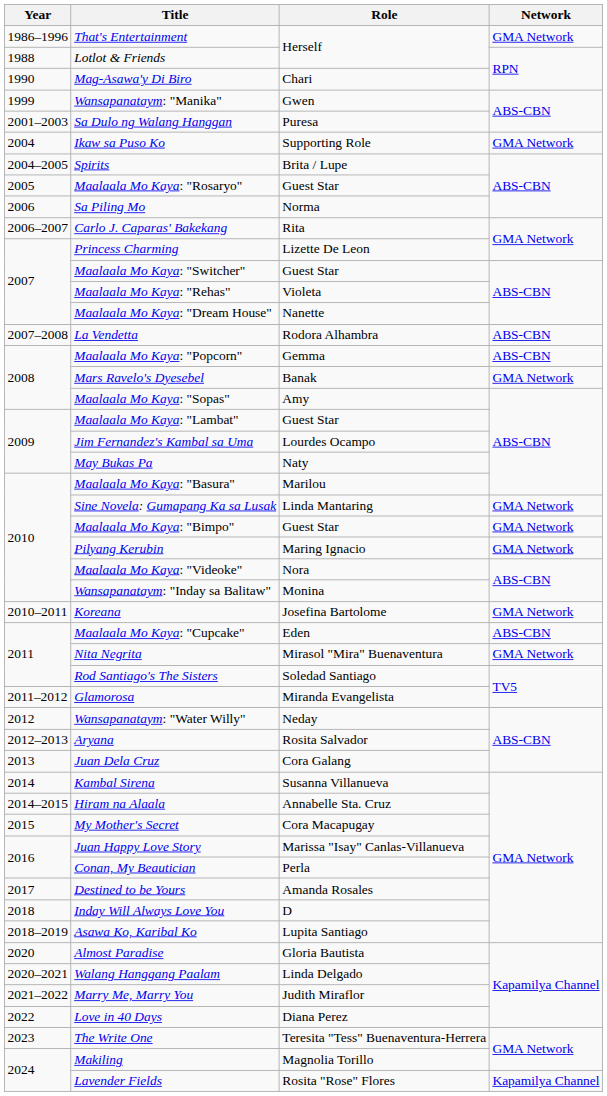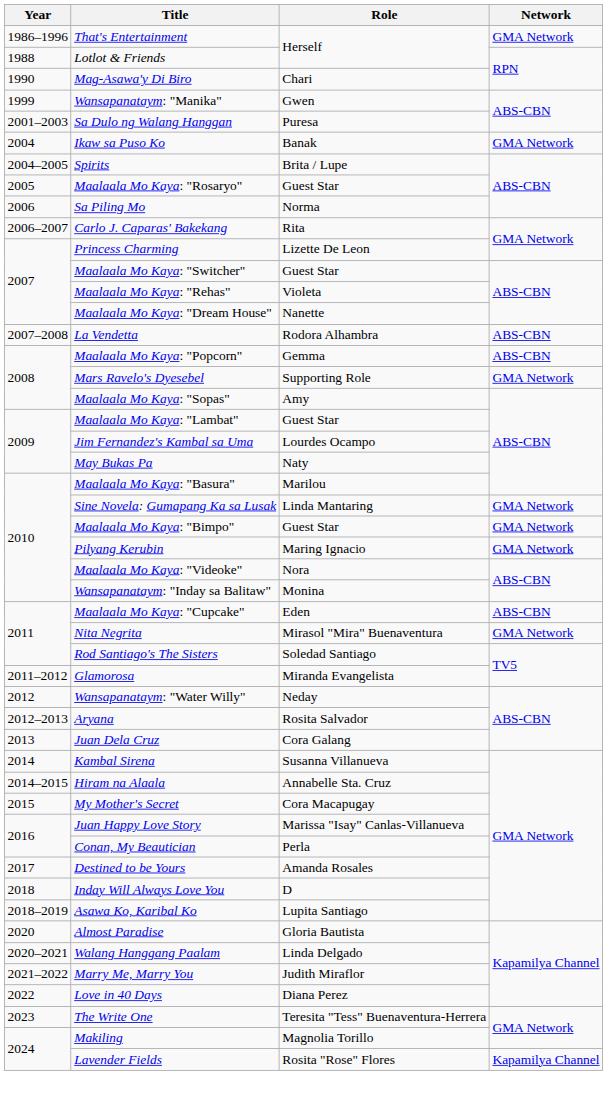 <table class="wikitable sortable">
 <tr>
 <th>Year</th>
 <th>Title</th>
 <th>Role</th>
 <th>Network</th>
 </tr>
 <tr>
 <td>1986–1996</td>
 <td><em><a href='#'>That's Entertainment</a></em></td>
 <td rowspan="2">Herself</td>
 <td><a href='#'>GMA Network</a></td>
 </tr>
 <tr>
 <td>1988</td>
 <td><em>Lotlot & Friends</em></td>
 <td rowspan="2"><a href='#'>RPN</a></td>
 </tr>
 <tr>
 <td>1990</td>
 <td><em><a href='#'>Mag-Asawa'y Di Biro</a></em></td>
 <td>Chari</td>
 </tr>
 <tr>
 <td>1999</td>
 <td><em><a href='#'>Wansapanataym</a></em>: "Manika"</td>
 <td>Gwen</td>
 <td rowspan="2"><a href='#'>ABS-CBN</a></td>
 </tr>
 <tr>
 <td>2001–2003</td>
 <td><em><a href='#'>Sa Dulo ng Walang Hanggan</a></em></td>
 <td>Puresa</td>
 </tr>
 <tr>
 <td>2004</td>
 <td><em><a href='#'>Ikaw sa Puso Ko</a></em></td>
-<td>Supporting Role</td>
+<td>Banak</td>
 <td><a href='#'>GMA Network</a></td>
 </tr>
 <tr>
 <td>2004–2005</td>
 <td><em><a href='#'>Spirits</a></em></td>
 <td>Brita / Lupe</td>
 <td rowspan="3"><a href='#'>ABS-CBN</a></td>
 </tr>
 <tr>
 <td>2005</td>
 <td><em><a href='#'>Maalaala Mo Kaya</a></em>: "Rosaryo"</td>
 <td>Guest Star</td>
 </tr>
 <tr>
 <td>2006</td>
 <td><em><a href='#'>Sa Piling Mo</a></em></td>
 <td>Norma</td>
 </tr>
 <tr>
 <td>2006–2007</td>
 <td><em><a href='#'>Carlo J. Caparas' Bakekang</a></em></td>
 <td>Rita</td>
 <td rowspan="2"><a href='#'>GMA Network</a></td>
 </tr>
 <tr>
 <td rowspan="4">2007</td>
 <td><em><a href='#'>Princess Charming</a></em></td>
 <td>Lizette De Leon</td>
 </tr>
 <tr>
 <td><em><a href='#'>Maalaala Mo Kaya</a></em>: "Switcher"</td>
 <td>Guest Star</td>
 <td rowspan="3"><a href='#'>ABS-CBN</a></td>
 </tr>
 <tr>
 <td><em><a href='#'>Maalaala Mo Kaya</a></em>: "Rehas"</td>
 <td>Violeta</td>
 </tr>
 <tr>
 <td><em><a href='#'>Maalaala Mo Kaya</a></em>: "Dream House"</td>
 <td>Nanette</td>
 </tr>
 <tr>
 <td>2007–2008</td>
 <td><em><a href='#'>La Vendetta</a></em></td>
 <td>Rodora Alhambra</td>
 <td><a href='#'>ABS-CBN</a></td>
 </tr>
 <tr>
 <td rowspan="3">2008</td>
 <td><em><a href='#'>Maalaala Mo Kaya</a></em>: "Popcorn"</td>
 <td>Gemma</td>
 <td><a href='#'>ABS-CBN</a></td>
 </tr>
 <tr>
 <td><em><a href='#'>Mars Ravelo's Dyesebel</a></em></td>
-<td>Banak</td>
+<td>Supporting Role</td>
 <td><a href='#'>GMA Network</a></td>
 </tr>
 <tr>
 <td><em><a href='#'>Maalaala Mo Kaya</a></em>: "Sopas"</td>
 <td>Amy</td>
 <td rowspan="5"><a href='#'>ABS-CBN</a></td>
 </tr>
 <tr>
 <td rowspan="3">2009</td>
 <td><em><a href='#'>Maalaala Mo Kaya</a></em>: "Lambat"</td>
 <td>Guest Star</td>
 </tr>
 <tr>
 <td><em><a href='#'>Jim Fernandez's Kambal sa Uma</a></em></td>
 <td>Lourdes Ocampo</td>
 </tr>
 <tr>
 <td><em><a href='#'>May Bukas Pa</a></em></td>
 <td>Naty</td>
 </tr>
 <tr>
 <td rowspan="6">2010</td>
 <td><em><a href='#'>Maalaala Mo Kaya</a></em>: "Basura"</td>
 <td>Marilou</td>
 </tr>
 <tr>
 <td><em><a href='#'>Sine Novela</a>: <a href='#'>Gumapang Ka sa Lusak</a></em></td>
 <td>Linda Mantaring</td>
 <td><a href='#'>GMA Network</a></td>
 </tr>
 <tr>
 <td><em><a href='#'>Maalaala Mo Kaya</a></em>: "Bimpo"</td>
 <td>Guest Star</td>
 <td><a href='#'>GMA Network</a></td>
 </tr>
 <tr>
 <td><em><a href='#'>Pilyang Kerubin</a></em></td>
 <td>Maring Ignacio</td>
 <td><a href='#'>GMA Network</a></td>
 </tr>
 <tr>
 <td><em><a href='#'>Maalaala Mo Kaya</a></em>: "Videoke"</td>
 <td>Nora</td>
 <td rowspan="2"><a href='#'>ABS-CBN</a></td>
 </tr>
 <tr>
 <td><em><a href='#'>Wansapanataym</a></em>: "Inday sa Balitaw"</td>
 <td>Monina</td>
-</tr>
-<tr>
-<td>2010–2011</td>
-<td><em><a href='#'>Koreana</a></em></td>
-<td>Josefina Bartolome</td>
-<td><a href='#'>GMA Network</a></td>
 </tr>
 <tr>
 <td rowspan="3">2011</td>
 <td><em><a href='#'>Maalaala Mo Kaya</a></em>: "Cupcake"</td>
 <td>Eden</td>
 <td><a href='#'>ABS-CBN</a></td>
 </tr>
 <tr>
 <td><em><a href='#'>Nita Negrita</a></em></td>
 <td>Mirasol "Mira" Buenaventura</td>
 <td><a href='#'>GMA Network</a></td>
 </tr>
 <tr>
 <td><em><a href='#'>Rod Santiago's The Sisters</a></em></td>
 <td>Soledad Santiago</td>
 <td rowspan="2"><a href='#'>TV5</a></td>
 </tr>
 <tr>
 <td>2011–2012</td>
 <td><em><a href='#'>Glamorosa</a></em></td>
 <td>Miranda Evangelista</td>
 </tr>
 <tr>
 <td>2012</td>
 <td><em><a href='#'>Wansapanataym</a></em>: "Water Willy"</td>
 <td>Neday</td>
 <td rowspan="3"><a href='#'>ABS-CBN</a></td>
 </tr>
 <tr>
 <td>2012–2013</td>
 <td><em><a href='#'>Aryana</a></em></td>
 <td>Rosita Salvador</td>
 </tr>
 <tr>
 <td>2013</td>
 <td><em><a href='#'>Juan Dela Cruz</a></em></td>
 <td>Cora Galang</td>
 </tr>
 <tr>
 <td>2014</td>
 <td><em><a href='#'>Kambal Sirena</a></em></td>
 <td>Susanna Villanueva</td>
 <td rowspan="8"><a href='#'>GMA Network</a></td>
 </tr>
 <tr>
 <td>2014–2015</td>
 <td><em><a href='#'>Hiram na Alaala</a></em></td>
 <td>Annabelle Sta. Cruz</td>
 </tr>
 <tr>
 <td>2015</td>
 <td><em><a href='#'>My Mother's Secret</a></em></td>
 <td>Cora Macapugay</td>
 </tr>
 <tr>
 <td rowspan="2">2016</td>
 <td><em><a href='#'>Juan Happy Love Story</a></em></td>
 <td>Marissa "Isay" Canlas-Villanueva</td>
 </tr>
 <tr>
 <td><em><a href='#'>Conan, My Beautician</a></em></td>
 <td>Perla</td>
 </tr>
 <tr>
 <td>2017</td>
 <td><em><a href='#'>Destined to be Yours</a></em></td>
 <td>Amanda Rosales</td>
 </tr>
 <tr>
 <td>2018</td>
 <td><em><a href='#'>Inday Will Always Love You</a></em></td>
 <td>D</td>
 </tr>
 <tr>
 <td>2018–2019</td>
 <td><em><a href='#'>Asawa Ko, Karibal Ko</a></em></td>
 <td>Lupita Santiago</td>
 </tr>
 <tr>
 <td>2020</td>
 <td><em><a href='#'>Almost Paradise</a></em></td>
 <td>Gloria Bautista</td>
 <td rowspan="4"><a href='#'>Kapamilya Channel</a></td>
 </tr>
 <tr>
 <td>2020–2021</td>
 <td><em><a href='#'>Walang Hanggang Paalam</a></em></td>
 <td>Linda Delgado</td>
 </tr>
 <tr>
 <td>2021–2022</td>
 <td><em><a href='#'>Marry Me, Marry You</a></em></td>
 <td>Judith Miraflor</td>
 </tr>
 <tr>
 <td>2022</td>
 <td><em><a href='#'>Love in 40 Days</a></em></td>
 <td>Diana Perez</td>
 </tr>
 <tr>
 <td>2023</td>
 <td><em><a href='#'>The Write One</a></em></td>
 <td>Teresita "Tess" Buenaventura-Herrera</td>
 <td rowspan="2"><a href='#'>GMA Network</a></td>
 </tr>
 <tr>
 <td rowspan="2">2024</td>
 <td><em><a href='#'>Makiling</a></em></td>
 <td>Magnolia Torillo</td>
 </tr>
 <tr>
 <td><em><a href='#'>Lavender Fields</a></em></td>
 <td>Rosita "Rose" Flores</td>
 <td><a href='#'>Kapamilya Channel</a></td>
 </tr>
 </table>
